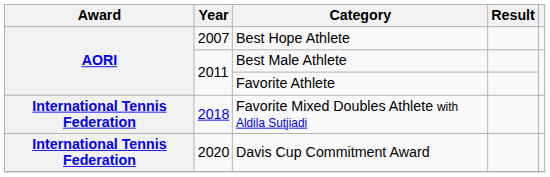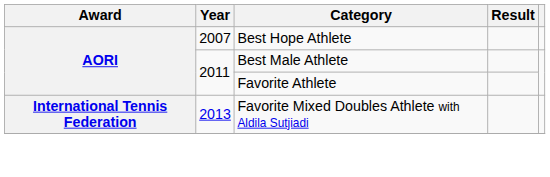 <table class="wikitable plainrowheaders sortable">
 <tr>
 <th scope="col">Award</th>
 <th scope="col">Year</th>
 <th scope="col">Category</th>
 <th scope="col">Result</th>
 <th scope="col" class="unsortable"></th>
 </tr>
 <tr>
 <th scope="row" rowspan="3"><a href='#'>AORI</a></th>
 <td>2007</td>
 <td>Best Hope Athlete</td>
 <td></td>
 <td></td>
 </tr>
 <tr>
 <td rowspan="2">2011</td>
 <td>Best Male Athlete</td>
 <td></td>
 <td rowspan="2"></td>
 </tr>
 <tr>
 <td>Favorite Athlete</td>
 <td></td>
 </tr>
 <tr>
 <th scope="row"><a href='#'>International Tennis Federation</a></th>
-<td><a href='#'>2018</a></td>
+<td><a href='#'>2013</a></td>
 <td>Favorite Mixed Doubles Athlete <small>with <a href='#'>Aldila Sutjiadi</a></small></td>
-<td></td>
-<td></td>
-</tr>
-<tr>
-<th scope="row"><a href='#'>International Tennis Federation</a></th>
-<td>2020</td>
-<td>Davis Cup Commitment Award</td>
 <td></td>
 <td></td>
 </tr>
 <tr>
 </tr>
 </table>
